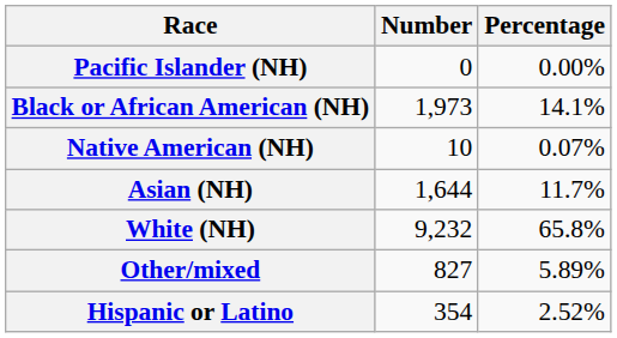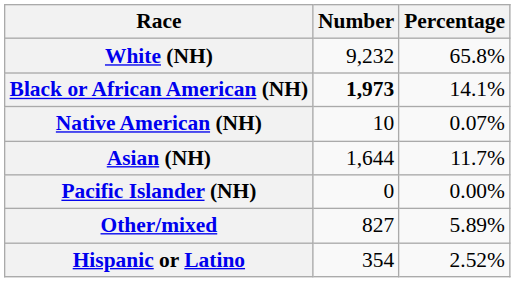 <table class="wikitable" style="text-align:right">
 <tr>
 <th scope="col">Race</th>
 <th scope="col">Number</th>
 <th scope="col">Percentage</th>
 </tr>
 <tr>
-<th scope="row"><a href='#'>Pacific Islander</a> (NH)</th>
-<td>0</td>
-<td>0.00%</td>
+<th scope="row"><a href='#'>White</a> (NH)</th>
+<td>9,232</td>
+<td>65.8%</td>
 </tr>
 <tr>
 <th scope="row"><a href='#'>Black or African American</a> (NH)</th>
-<td>1,973</td>
+<td><strong>1,973</strong></td>
 <td>14.1%</td>
 </tr>
 <tr>
 <th scope="row"><a href='#'>Native American</a> (NH)</th>
 <td>10</td>
 <td>0.07%</td>
 </tr>
 <tr>
 <th scope="row"><a href='#'>Asian</a> (NH)</th>
 <td>1,644</td>
 <td>11.7%</td>
 </tr>
 <tr>
-<th scope="row"><a href='#'>White</a> (NH)</th>
-<td>9,232</td>
-<td>65.8%</td>
+<th scope="row"><a href='#'>Pacific Islander</a> (NH)</th>
+<td>0</td>
+<td>0.00%</td>
 </tr>
 <tr>
 <th scope="row"><a href='#'>Other/mixed</a></th>
 <td>827</td>
 <td>5.89%</td>
 </tr>
 <tr>
 <th scope="row"><a href='#'>Hispanic</a> or <a href='#'>Latino</a></th>
 <td>354</td>
 <td>2.52%</td>
 </tr>
 </table>
